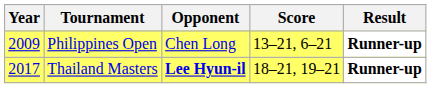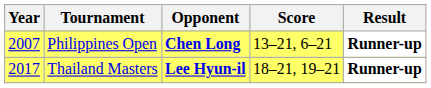 <table class="sortable wikitable" style="font-size: 90%;">
 <tr>
 <th>Year</th>
 <th>Tournament</th>
 <th>Opponent</th>
 <th>Score</th>
 <th>Result</th>
 </tr>
 <tr style="background:#FFFF67">
-<td align="center"><a href='#'>2009</a></td>
+<td align="center"><a href='#'>2007</a></td>
 <td align="left"><a href='#'>Philippines Open</a></td>
-<td align="left"> <a href='#'>Chen Long</a></td>
+<td align="left"><strong> <a href='#'>Chen Long</a></strong></td>
 <td align="left">13–21, 6–21</td>
 <td style="text-align:left; background:white"> <strong>Runner-up</strong></td>
 </tr>
 <tr style="background:#FFFF67">
 <td align="center"><a href='#'>2017</a></td>
 <td align="left"><a href='#'>Thailand Masters</a></td>
 <td align="left"><strong> <a href='#'>Lee Hyun-il</a></strong></td>
 <td align="left">18–21, 19–21</td>
 <td style="text-align:left; background:white"> <strong>Runner-up</strong></td>
 </tr>
 </table>
